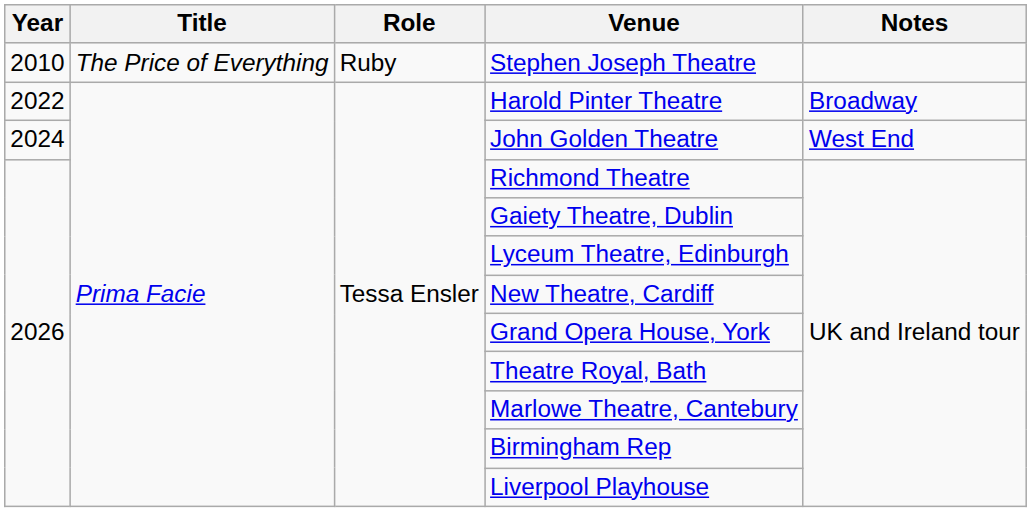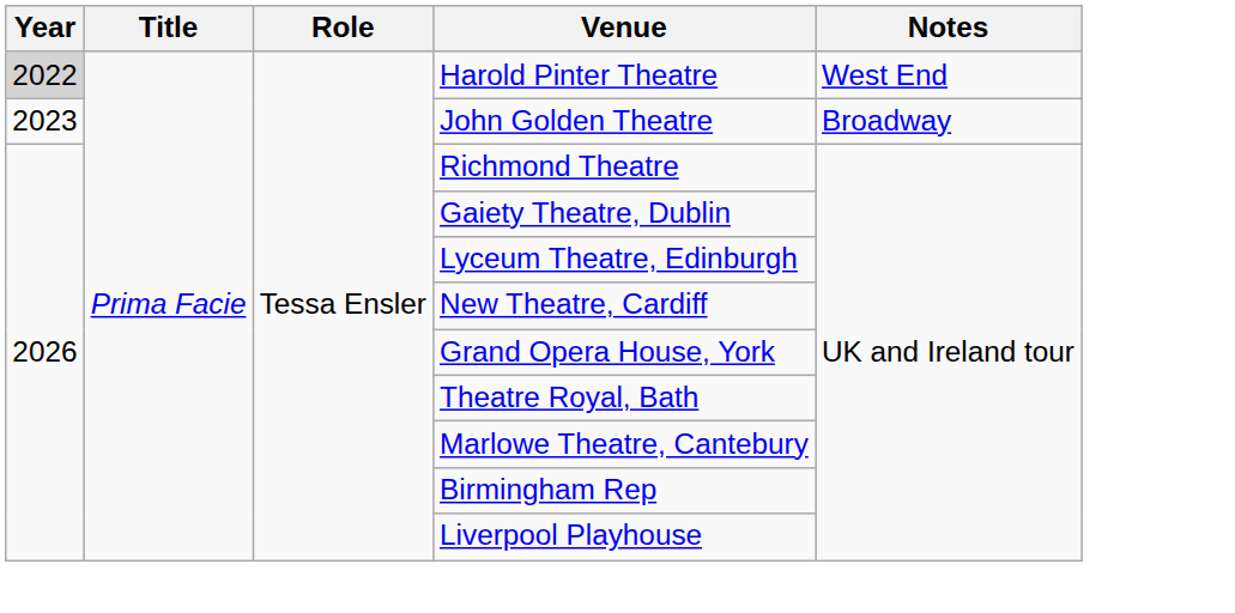 <table class="wikitable sortable">
 <tr>
 <th scope="col">Year</th>
 <th scope="col">Title</th>
 <th scope="col">Role</th>
 <th scope="col">Venue</th>
 <th scope="col">Notes</th>
 </tr>
 <tr>
-<td>2010</td>
-<td><em>The Price of Everything</em></td>
-<td>Ruby</td>
-<td><a href='#'>Stephen Joseph Theatre</a></td>
-<td></td>
-</tr>
-<tr>
-<td>2022</td>
+<td style="background: lightgrey;">2022</td>
 <td rowspan="11"><em><a href='#'>Prima Facie</a></em></td>
 <td rowspan="11">Tessa Ensler</td>
 <td><a href='#'>Harold Pinter Theatre</a></td>
-<td><a href='#'>Broadway</a></td>
+<td><a href='#'>West End</a></td>
 </tr>
 <tr>
-<td>2024</td>
+<td>2023</td>
 <td><a href='#'>John Golden Theatre</a></td>
-<td><a href='#'>West End</a></td>
+<td><a href='#'>Broadway</a></td>
 </tr>
 <tr>
 <td rowspan="9">2026</td>
 <td><a href='#'>Richmond Theatre</a></td>
 <td rowspan="9">UK and Ireland tour</td>
 </tr>
 <tr>
 <td><a href='#'>Gaiety Theatre, Dublin</a></td>
 </tr>
 <tr>
 <td><a href='#'>Lyceum Theatre, Edinburgh</a></td>
 </tr>
 <tr>
 <td><a href='#'>New Theatre, Cardiff</a></td>
 </tr>
 <tr>
 <td><a href='#'>Grand Opera House, York</a></td>
 </tr>
 <tr>
 <td><a href='#'>Theatre Royal, Bath</a></td>
 </tr>
 <tr>
 <td><a href='#'>Marlowe Theatre, Cantebury</a></td>
 </tr>
 <tr>
 <td><a href='#'>Birmingham Rep</a></td>
 </tr>
 <tr>
 <td><a href='#'>Liverpool Playhouse</a></td>
 </tr>
 </table>
